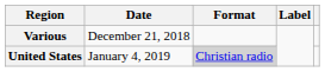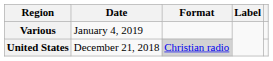 <table class="wikitable plainrowheaders">
 <tr>
 <th scope="col">Region</th>
 <th scope="col">Date</th>
 <th scope="col">Format</th>
 <th scope="col">Label</th>
 <th scope="col"></th>
 </tr>
 <tr>
 <th scope="row">Various</th>
-<td>December 21, 2018</td>
+<td>January 4, 2019</td>
 <td></td>
 <td rowspan="2"></td>
 <td></td>
 </tr>
 <tr>
 <th scope="row">United States</th>
-<td>January 4, 2019</td>
+<td>December 21, 2018</td>
 <td style="background: lightgrey;"><a href='#'>Christian radio</a></td>
 <td></td>
 </tr>
 </table>
